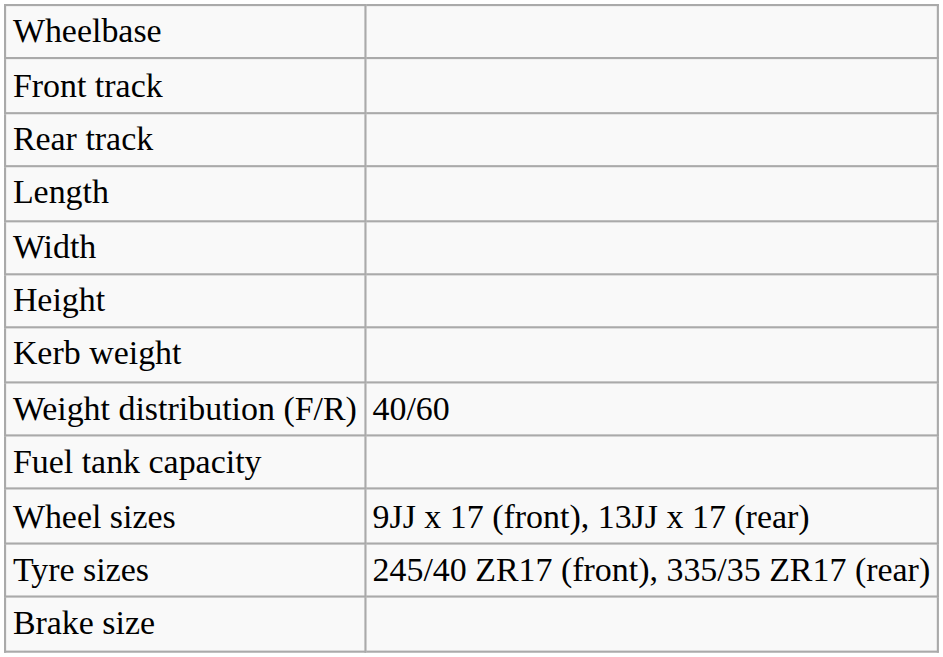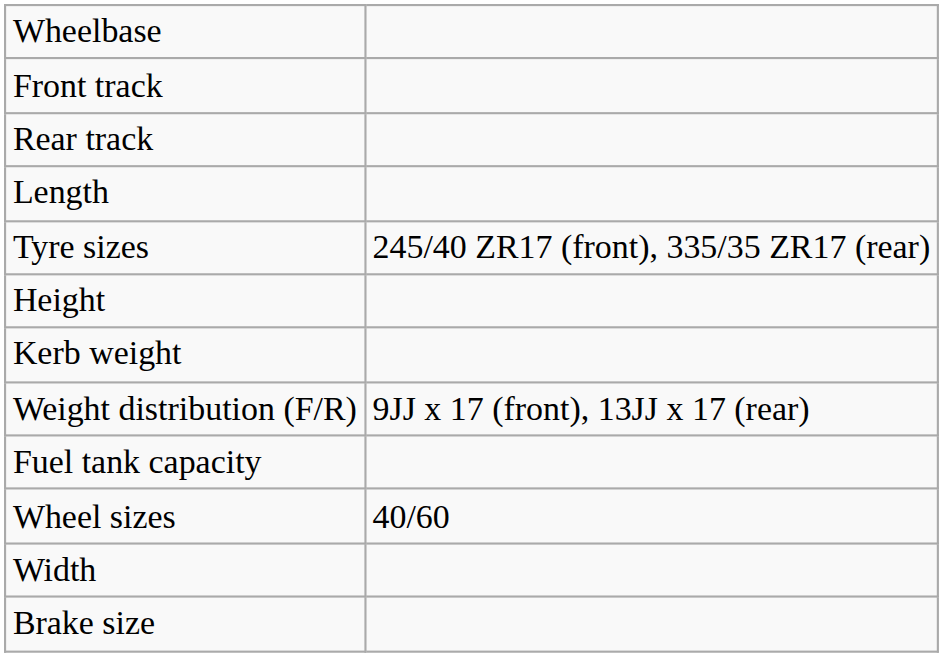 <table class="wikitable">
 <tr>
 <td>Wheelbase</td>
 <td></td>
 </tr>
 <tr>
 <td>Front track</td>
 <td></td>
 </tr>
 <tr>
 <td>Rear track</td>
 <td></td>
 </tr>
 <tr>
 <td>Length</td>
 <td></td>
 </tr>
 <tr>
-<td>Width</td>
-<td></td>
+<td>Tyre sizes</td>
+<td>245/40 ZR17 (front), 335/35 ZR17 (rear)</td>
 </tr>
 <tr>
 <td>Height</td>
 <td></td>
 </tr>
 <tr>
 <td>Kerb weight</td>
 <td></td>
 </tr>
 <tr>
 <td>Weight distribution (F/R)</td>
-<td>40/60</td>
+<td>9JJ x 17 (front), 13JJ x 17 (rear)</td>
 </tr>
 <tr>
 <td>Fuel tank capacity</td>
 <td></td>
 </tr>
 <tr>
 <td>Wheel sizes</td>
-<td>9JJ x 17 (front), 13JJ x 17 (rear)</td>
+<td>40/60</td>
 </tr>
 <tr>
-<td>Tyre sizes</td>
-<td>245/40 ZR17 (front), 335/35 ZR17 (rear)</td>
+<td>Width</td>
+<td></td>
 </tr>
 <tr>
 <td>Brake size</td>
 <td></td>
 </tr>
 </table>
